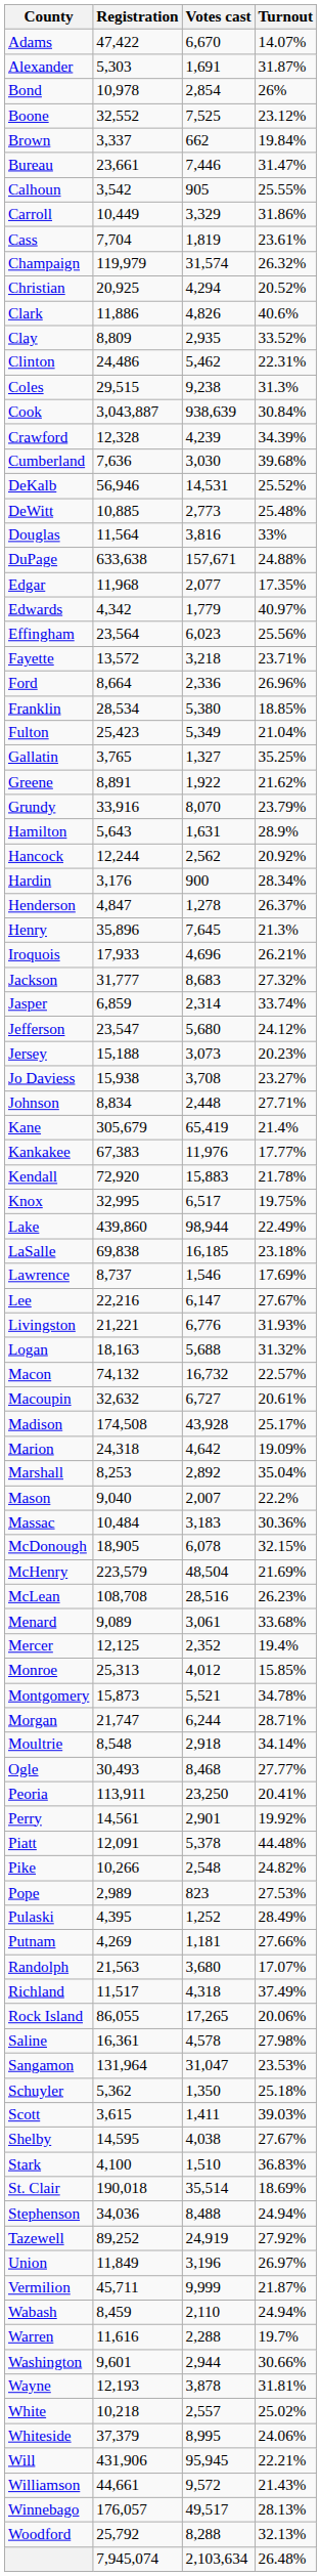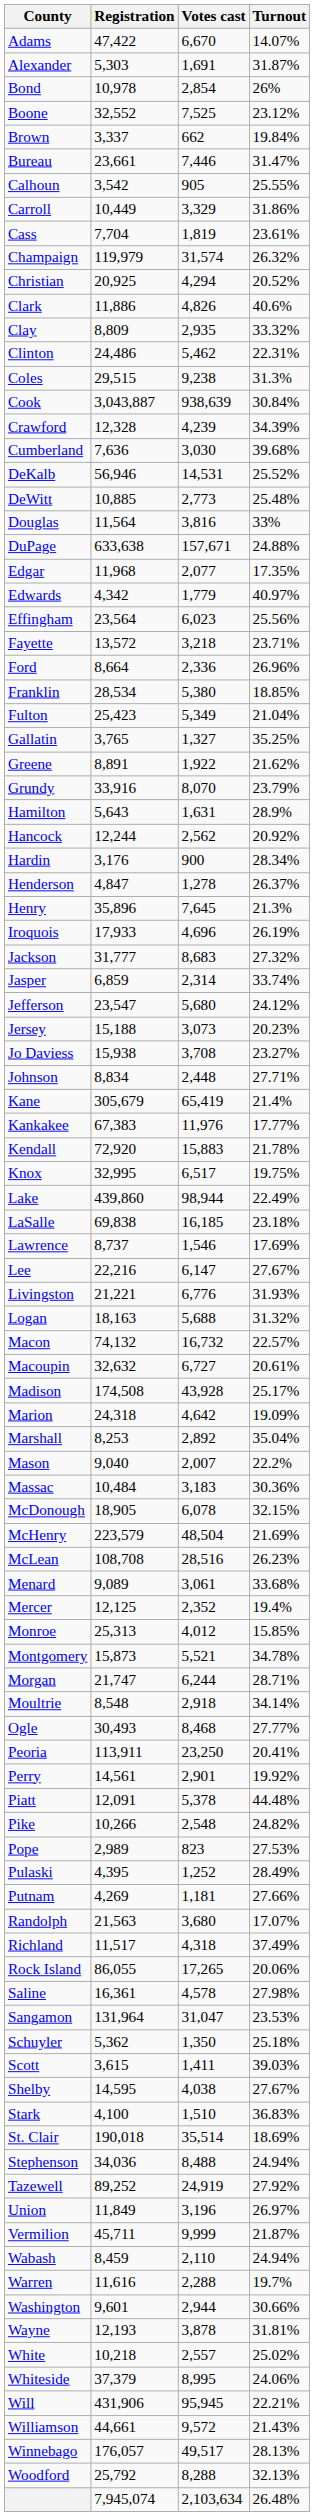 <table class="wikitable collapsible collapsed sortable">
 <tr>
 <th>County</th>
 <th>Registration</th>
 <th>Votes cast</th>
 <th>Turnout</th>
 </tr>
 <tr>
 <td><a href='#'>Adams</a></td>
 <td>47,422</td>
 <td>6,670</td>
 <td>14.07%</td>
 </tr>
 <tr>
 <td><a href='#'>Alexander</a></td>
 <td>5,303</td>
 <td>1,691</td>
 <td>31.87%</td>
 </tr>
 <tr>
 <td><a href='#'>Bond</a></td>
 <td>10,978</td>
 <td>2,854</td>
 <td>26%</td>
 </tr>
 <tr>
 <td><a href='#'>Boone</a></td>
 <td>32,552</td>
 <td>7,525</td>
 <td>23.12%</td>
 </tr>
 <tr>
 <td><a href='#'>Brown</a></td>
 <td>3,337</td>
 <td>662</td>
 <td>19.84%</td>
 </tr>
 <tr>
 <td><a href='#'>Bureau</a></td>
 <td>23,661</td>
 <td>7,446</td>
 <td>31.47%</td>
 </tr>
 <tr>
 <td><a href='#'>Calhoun</a></td>
 <td>3,542</td>
 <td>905</td>
 <td>25.55%</td>
 </tr>
 <tr>
 <td><a href='#'>Carroll</a></td>
 <td>10,449</td>
 <td>3,329</td>
 <td>31.86%</td>
 </tr>
 <tr>
 <td><a href='#'>Cass</a></td>
 <td>7,704</td>
 <td>1,819</td>
 <td>23.61%</td>
 </tr>
 <tr>
 <td><a href='#'>Champaign</a></td>
 <td>119,979</td>
 <td>31,574</td>
 <td>26.32%</td>
 </tr>
 <tr>
 <td><a href='#'>Christian</a></td>
 <td>20,925</td>
 <td>4,294</td>
 <td>20.52%</td>
 </tr>
 <tr>
 <td><a href='#'>Clark</a></td>
 <td>11,886</td>
 <td>4,826</td>
 <td>40.6%</td>
 </tr>
 <tr>
 <td><a href='#'>Clay</a></td>
 <td>8,809</td>
 <td>2,935</td>
-<td>33.52%</td>
+<td>33.32%</td>
 </tr>
 <tr>
 <td><a href='#'>Clinton</a></td>
 <td>24,486</td>
 <td>5,462</td>
 <td>22.31%</td>
 </tr>
 <tr>
 <td><a href='#'>Coles</a></td>
 <td>29,515</td>
 <td>9,238</td>
 <td>31.3%</td>
 </tr>
 <tr>
 <td><a href='#'>Cook</a></td>
 <td>3,043,887</td>
 <td>938,639</td>
 <td>30.84%</td>
 </tr>
 <tr>
 <td><a href='#'>Crawford</a></td>
 <td>12,328</td>
 <td>4,239</td>
 <td>34.39%</td>
 </tr>
 <tr>
 <td><a href='#'>Cumberland</a></td>
 <td>7,636</td>
 <td>3,030</td>
 <td>39.68%</td>
 </tr>
 <tr>
 <td><a href='#'>DeKalb</a></td>
 <td>56,946</td>
 <td>14,531</td>
 <td>25.52%</td>
 </tr>
 <tr>
 <td><a href='#'>DeWitt</a></td>
 <td>10,885</td>
 <td>2,773</td>
 <td>25.48%</td>
 </tr>
 <tr>
 <td><a href='#'>Douglas</a></td>
 <td>11,564</td>
 <td>3,816</td>
 <td>33%</td>
 </tr>
 <tr>
 <td><a href='#'>DuPage</a></td>
 <td>633,638</td>
 <td>157,671</td>
 <td>24.88%</td>
 </tr>
 <tr>
 <td><a href='#'>Edgar</a></td>
 <td>11,968</td>
 <td>2,077</td>
 <td>17.35%</td>
 </tr>
 <tr>
 <td><a href='#'>Edwards</a></td>
 <td>4,342</td>
 <td>1,779</td>
 <td>40.97%</td>
 </tr>
 <tr>
 <td><a href='#'>Effingham</a></td>
 <td>23,564</td>
 <td>6,023</td>
 <td>25.56%</td>
 </tr>
 <tr>
 <td><a href='#'>Fayette</a></td>
 <td>13,572</td>
 <td>3,218</td>
 <td>23.71%</td>
 </tr>
 <tr>
 <td><a href='#'>Ford</a></td>
 <td>8,664</td>
 <td>2,336</td>
 <td>26.96%</td>
 </tr>
 <tr>
 <td><a href='#'>Franklin</a></td>
 <td>28,534</td>
 <td>5,380</td>
 <td>18.85%</td>
 </tr>
 <tr>
 <td><a href='#'>Fulton</a></td>
 <td>25,423</td>
 <td>5,349</td>
 <td>21.04%</td>
 </tr>
 <tr>
 <td><a href='#'>Gallatin</a></td>
 <td>3,765</td>
 <td>1,327</td>
 <td>35.25%</td>
 </tr>
 <tr>
 <td><a href='#'>Greene</a></td>
 <td>8,891</td>
 <td>1,922</td>
 <td>21.62%</td>
 </tr>
 <tr>
 <td><a href='#'>Grundy</a></td>
 <td>33,916</td>
 <td>8,070</td>
 <td>23.79%</td>
 </tr>
 <tr>
 <td><a href='#'>Hamilton</a></td>
 <td>5,643</td>
 <td>1,631</td>
 <td>28.9%</td>
 </tr>
 <tr>
 <td><a href='#'>Hancock</a></td>
 <td>12,244</td>
 <td>2,562</td>
 <td>20.92%</td>
 </tr>
 <tr>
 <td><a href='#'>Hardin</a></td>
 <td>3,176</td>
 <td>900</td>
 <td>28.34%</td>
 </tr>
 <tr>
 <td><a href='#'>Henderson</a></td>
 <td>4,847</td>
 <td>1,278</td>
 <td>26.37%</td>
 </tr>
 <tr>
 <td><a href='#'>Henry</a></td>
 <td>35,896</td>
 <td>7,645</td>
 <td>21.3%</td>
 </tr>
 <tr>
 <td><a href='#'>Iroquois</a></td>
 <td>17,933</td>
 <td>4,696</td>
-<td>26.21%</td>
+<td>26.19%</td>
 </tr>
 <tr>
 <td><a href='#'>Jackson</a></td>
 <td>31,777</td>
 <td>8,683</td>
 <td>27.32%</td>
 </tr>
 <tr>
 <td><a href='#'>Jasper</a></td>
 <td>6,859</td>
 <td>2,314</td>
 <td>33.74%</td>
 </tr>
 <tr>
 <td><a href='#'>Jefferson</a></td>
 <td>23,547</td>
 <td>5,680</td>
 <td>24.12%</td>
 </tr>
 <tr>
 <td><a href='#'>Jersey</a></td>
 <td>15,188</td>
 <td>3,073</td>
 <td>20.23%</td>
 </tr>
 <tr>
 <td><a href='#'>Jo Daviess</a></td>
 <td>15,938</td>
 <td>3,708</td>
 <td>23.27%</td>
 </tr>
 <tr>
 <td><a href='#'>Johnson</a></td>
 <td>8,834</td>
 <td>2,448</td>
 <td>27.71%</td>
 </tr>
 <tr>
 <td><a href='#'>Kane</a></td>
 <td>305,679</td>
 <td>65,419</td>
 <td>21.4%</td>
 </tr>
 <tr>
 <td><a href='#'>Kankakee</a></td>
 <td>67,383</td>
 <td>11,976</td>
 <td>17.77%</td>
 </tr>
 <tr>
 <td><a href='#'>Kendall</a></td>
 <td>72,920</td>
 <td>15,883</td>
 <td>21.78%</td>
 </tr>
 <tr>
 <td><a href='#'>Knox</a></td>
 <td>32,995</td>
 <td>6,517</td>
 <td>19.75%</td>
 </tr>
 <tr>
 <td><a href='#'>Lake</a></td>
 <td>439,860</td>
 <td>98,944</td>
 <td>22.49%</td>
 </tr>
 <tr>
 <td><a href='#'>LaSalle</a></td>
 <td>69,838</td>
 <td>16,185</td>
 <td>23.18%</td>
 </tr>
 <tr>
 <td><a href='#'>Lawrence</a></td>
 <td>8,737</td>
 <td>1,546</td>
 <td>17.69%</td>
 </tr>
 <tr>
 <td><a href='#'>Lee</a></td>
 <td>22,216</td>
 <td>6,147</td>
 <td>27.67%</td>
 </tr>
 <tr>
 <td><a href='#'>Livingston</a></td>
 <td>21,221</td>
 <td>6,776</td>
 <td>31.93%</td>
 </tr>
 <tr>
 <td><a href='#'>Logan</a></td>
 <td>18,163</td>
 <td>5,688</td>
 <td>31.32%</td>
 </tr>
 <tr>
 <td><a href='#'>Macon</a></td>
 <td>74,132</td>
 <td>16,732</td>
 <td>22.57%</td>
 </tr>
 <tr>
 <td><a href='#'>Macoupin</a></td>
 <td>32,632</td>
 <td>6,727</td>
 <td>20.61%</td>
 </tr>
 <tr>
 <td><a href='#'>Madison</a></td>
 <td>174,508</td>
 <td>43,928</td>
 <td>25.17%</td>
 </tr>
 <tr>
 <td><a href='#'>Marion</a></td>
 <td>24,318</td>
 <td>4,642</td>
 <td>19.09%</td>
 </tr>
 <tr>
 <td><a href='#'>Marshall</a></td>
 <td>8,253</td>
 <td>2,892</td>
 <td>35.04%</td>
 </tr>
 <tr>
 <td><a href='#'>Mason</a></td>
 <td>9,040</td>
 <td>2,007</td>
 <td>22.2%</td>
 </tr>
 <tr>
 <td><a href='#'>Massac</a></td>
 <td>10,484</td>
 <td>3,183</td>
 <td>30.36%</td>
 </tr>
 <tr>
 <td><a href='#'>McDonough</a></td>
 <td>18,905</td>
 <td>6,078</td>
 <td>32.15%</td>
 </tr>
 <tr>
 <td><a href='#'>McHenry</a></td>
 <td>223,579</td>
 <td>48,504</td>
 <td>21.69%</td>
 </tr>
 <tr>
 <td><a href='#'>McLean</a></td>
 <td>108,708</td>
 <td>28,516</td>
 <td>26.23%</td>
 </tr>
 <tr>
 <td><a href='#'>Menard</a></td>
 <td>9,089</td>
 <td>3,061</td>
 <td>33.68%</td>
 </tr>
 <tr>
 <td><a href='#'>Mercer</a></td>
 <td>12,125</td>
 <td>2,352</td>
 <td>19.4%</td>
 </tr>
 <tr>
 <td><a href='#'>Monroe</a></td>
 <td>25,313</td>
 <td>4,012</td>
 <td>15.85%</td>
 </tr>
 <tr>
 <td><a href='#'>Montgomery</a></td>
 <td>15,873</td>
 <td>5,521</td>
 <td>34.78%</td>
 </tr>
 <tr>
 <td><a href='#'>Morgan</a></td>
 <td>21,747</td>
 <td>6,244</td>
 <td>28.71%</td>
 </tr>
 <tr>
 <td><a href='#'>Moultrie</a></td>
 <td>8,548</td>
 <td>2,918</td>
 <td>34.14%</td>
 </tr>
 <tr>
 <td><a href='#'>Ogle</a></td>
 <td>30,493</td>
 <td>8,468</td>
 <td>27.77%</td>
 </tr>
 <tr>
 <td><a href='#'>Peoria</a></td>
 <td>113,911</td>
 <td>23,250</td>
 <td>20.41%</td>
 </tr>
 <tr>
 <td><a href='#'>Perry</a></td>
 <td>14,561</td>
 <td>2,901</td>
 <td>19.92%</td>
 </tr>
 <tr>
 <td><a href='#'>Piatt</a></td>
 <td>12,091</td>
 <td>5,378</td>
 <td>44.48%</td>
 </tr>
 <tr>
 <td><a href='#'>Pike</a></td>
 <td>10,266</td>
 <td>2,548</td>
 <td>24.82%</td>
 </tr>
 <tr>
 <td><a href='#'>Pope</a></td>
 <td>2,989</td>
 <td>823</td>
 <td>27.53%</td>
 </tr>
 <tr>
 <td><a href='#'>Pulaski</a></td>
 <td>4,395</td>
 <td>1,252</td>
 <td>28.49%</td>
 </tr>
 <tr>
 <td><a href='#'>Putnam</a></td>
 <td>4,269</td>
 <td>1,181</td>
 <td>27.66%</td>
 </tr>
 <tr>
 <td><a href='#'>Randolph</a></td>
 <td>21,563</td>
 <td>3,680</td>
 <td>17.07%</td>
 </tr>
 <tr>
 <td><a href='#'>Richland</a></td>
 <td>11,517</td>
 <td>4,318</td>
 <td>37.49%</td>
 </tr>
 <tr>
 <td><a href='#'>Rock Island</a></td>
 <td>86,055</td>
 <td>17,265</td>
 <td>20.06%</td>
 </tr>
 <tr>
 <td><a href='#'>Saline</a></td>
 <td>16,361</td>
 <td>4,578</td>
 <td>27.98%</td>
 </tr>
 <tr>
 <td><a href='#'>Sangamon</a></td>
 <td>131,964</td>
 <td>31,047</td>
 <td>23.53%</td>
 </tr>
 <tr>
 <td><a href='#'>Schuyler</a></td>
 <td>5,362</td>
 <td>1,350</td>
 <td>25.18%</td>
 </tr>
 <tr>
 <td><a href='#'>Scott</a></td>
 <td>3,615</td>
 <td>1,411</td>
 <td>39.03%</td>
 </tr>
 <tr>
 <td><a href='#'>Shelby</a></td>
 <td>14,595</td>
 <td>4,038</td>
 <td>27.67%</td>
 </tr>
 <tr>
 <td><a href='#'>Stark</a></td>
 <td>4,100</td>
 <td>1,510</td>
 <td>36.83%</td>
 </tr>
 <tr>
 <td><a href='#'>St. Clair</a></td>
 <td>190,018</td>
 <td>35,514</td>
 <td>18.69%</td>
 </tr>
 <tr>
 <td><a href='#'>Stephenson</a></td>
 <td>34,036</td>
 <td>8,488</td>
 <td>24.94%</td>
 </tr>
 <tr>
 <td><a href='#'>Tazewell</a></td>
 <td>89,252</td>
 <td>24,919</td>
 <td>27.92%</td>
 </tr>
 <tr>
 <td><a href='#'>Union</a></td>
 <td>11,849</td>
 <td>3,196</td>
 <td>26.97%</td>
 </tr>
 <tr>
 <td><a href='#'>Vermilion</a></td>
 <td>45,711</td>
 <td>9,999</td>
 <td>21.87%</td>
 </tr>
 <tr>
 <td><a href='#'>Wabash</a></td>
 <td>8,459</td>
 <td>2,110</td>
 <td>24.94%</td>
 </tr>
 <tr>
 <td><a href='#'>Warren</a></td>
 <td>11,616</td>
 <td>2,288</td>
 <td>19.7%</td>
 </tr>
 <tr>
 <td><a href='#'>Washington</a></td>
 <td>9,601</td>
 <td>2,944</td>
 <td>30.66%</td>
 </tr>
 <tr>
 <td><a href='#'>Wayne</a></td>
 <td>12,193</td>
 <td>3,878</td>
 <td>31.81%</td>
 </tr>
 <tr>
 <td><a href='#'>White</a></td>
 <td>10,218</td>
 <td>2,557</td>
 <td>25.02%</td>
 </tr>
 <tr>
 <td><a href='#'>Whiteside</a></td>
 <td>37,379</td>
 <td>8,995</td>
 <td>24.06%</td>
 </tr>
 <tr>
 <td><a href='#'>Will</a></td>
 <td>431,906</td>
 <td>95,945</td>
 <td>22.21%</td>
 </tr>
 <tr>
 <td><a href='#'>Williamson</a></td>
 <td>44,661</td>
 <td>9,572</td>
 <td>21.43%</td>
 </tr>
 <tr>
 <td><a href='#'>Winnebago</a></td>
 <td>176,057</td>
 <td>49,517</td>
 <td>28.13%</td>
 </tr>
 <tr>
 <td><a href='#'>Woodford</a></td>
 <td>25,792</td>
 <td>8,288</td>
 <td>32.13%</td>
 </tr>
 <tr>
 <th></th>
 <td>7,945,074</td>
 <td>2,103,634</td>
 <td>26.48%</td>
 </tr>
 </table>
